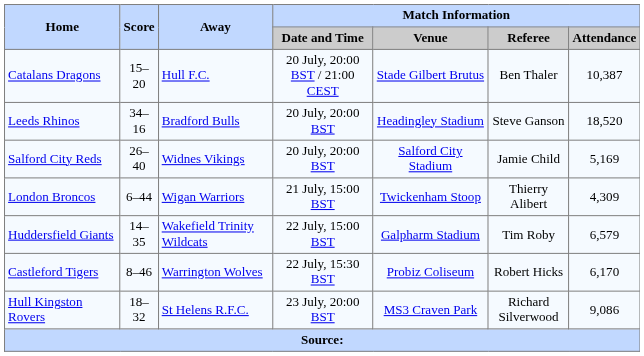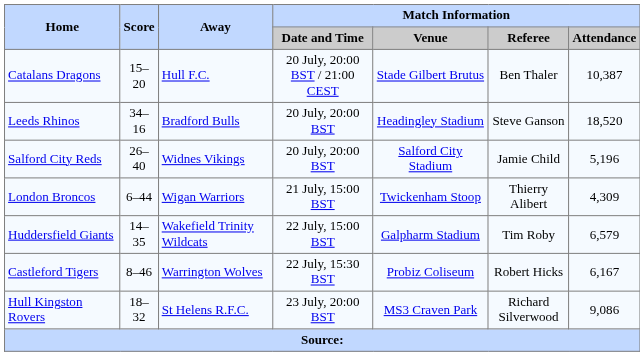 <table border=1 style="border-collapse:collapse; font-size:80%; text-align:center;" cellpadding=3 cellspacing=0 width=100%>
 <tr bgcolor=#C1D8FF>
 <th rowspan=2 width=19%>Home</th>
 <th rowspan=2 width=6%>Score</th>
 <th rowspan=2 width=19%>Away</th>
 <th colspan=6>Match Information</th>
 </tr>
 <tr bgcolor=#CCCCCC>
 <th width=17%>Date and Time</th>
 <th width=19%>Venue</th>
 <th width=13%>Referee</th>
 <th width=7%>Attendance</th>
 </tr>
 <tr bgcolor=#F5FAFF>
 <td align=left> <a href='#'>Catalans Dragons</a></td>
 <td>15–20</td>
 <td align=left> <a href='#'>Hull F.C.</a></td>
 <td>20 July, 20:00 <a href='#'>BST</a> / 21:00 <a href='#'>CEST</a></td>
 <td><a href='#'>Stade Gilbert Brutus</a></td>
 <td>Ben Thaler</td>
 <td>10,387</td>
 </tr>
 <tr bgcolor=#F5FAFF>
 <td align=left> <a href='#'>Leeds Rhinos</a></td>
 <td>34–16</td>
 <td align=left> <a href='#'>Bradford Bulls</a></td>
 <td>20 July, 20:00 <a href='#'>BST</a></td>
 <td><a href='#'>Headingley Stadium</a></td>
 <td>Steve Ganson</td>
 <td>18,520</td>
 </tr>
 <tr bgcolor=#F5FAFF>
 <td align=left> <a href='#'>Salford City Reds</a></td>
 <td>26–40</td>
 <td align=left> <a href='#'>Widnes Vikings</a></td>
 <td>20 July, 20:00 <a href='#'>BST</a></td>
 <td><a href='#'>Salford City Stadium</a></td>
 <td>Jamie Child</td>
-<td>5,169</td>
+<td>5,196</td>
 </tr>
 <tr bgcolor=#F5FAFF>
 <td align=left> <a href='#'>London Broncos</a></td>
 <td>6–44</td>
 <td align=left> <a href='#'>Wigan Warriors</a></td>
 <td>21 July, 15:00 <a href='#'>BST</a></td>
 <td><a href='#'>Twickenham Stoop</a></td>
 <td>Thierry Alibert</td>
 <td>4,309</td>
 </tr>
 <tr bgcolor=#F5FAFF>
 <td align=left> <a href='#'>Huddersfield Giants</a></td>
 <td>14–35</td>
 <td align=left> <a href='#'>Wakefield Trinity Wildcats</a></td>
 <td>22 July, 15:00 <a href='#'>BST</a></td>
 <td><a href='#'>Galpharm Stadium</a></td>
 <td>Tim Roby</td>
 <td>6,579</td>
 </tr>
 <tr bgcolor=#F5FAFF>
 <td align=left> <a href='#'>Castleford Tigers</a></td>
 <td>8–46</td>
 <td align=left> <a href='#'>Warrington Wolves</a></td>
 <td>22 July, 15:30 <a href='#'>BST</a></td>
 <td><a href='#'>Probiz Coliseum</a></td>
 <td>Robert Hicks</td>
-<td>6,170</td>
+<td>6,167</td>
 </tr>
 <tr bgcolor=#F5FAFF>
 <td align=left> <a href='#'>Hull Kingston Rovers</a></td>
 <td>18–32</td>
 <td align=left> <a href='#'>St Helens R.F.C.</a></td>
 <td>23 July, 20:00 <a href='#'>BST</a></td>
 <td><a href='#'>MS3 Craven Park</a></td>
 <td>Richard Silverwood</td>
 <td>9,086</td>
 </tr>
 <tr bgcolor=#C1D8FF>
 <th colspan=12>Source:</th>
 </tr>
 </table>
